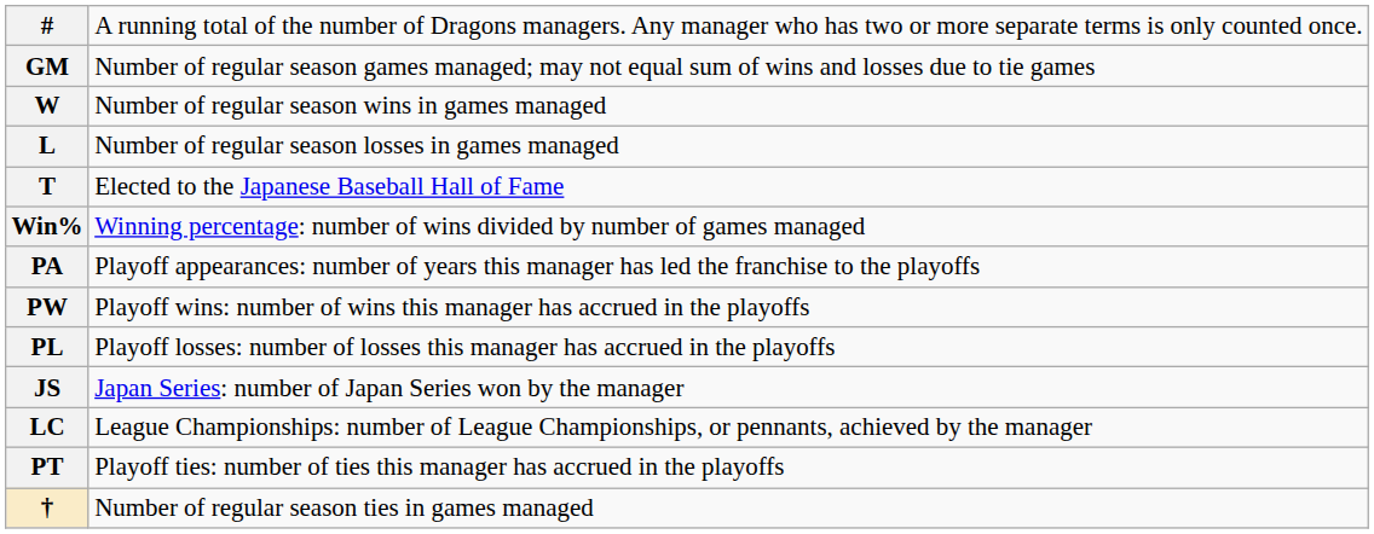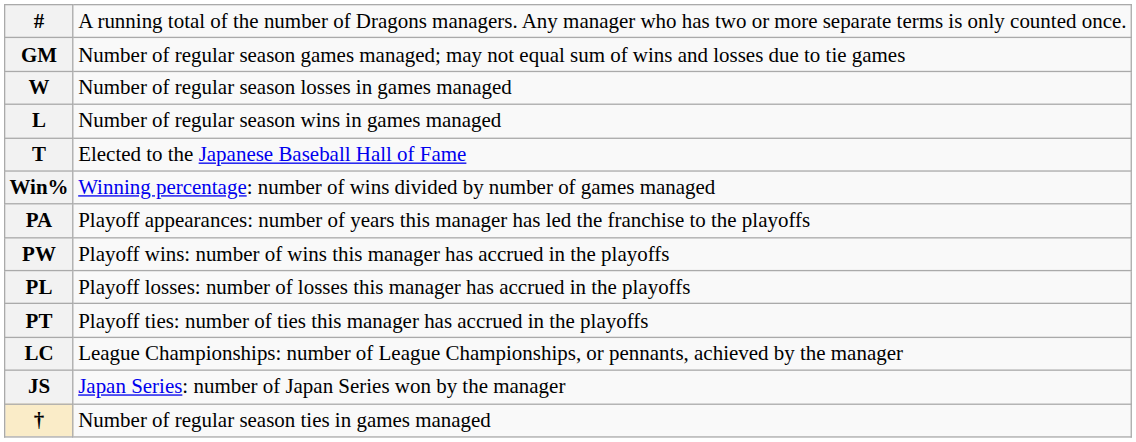 <table class="wikitable">
 <tr>
 <th scope="row" align="center">#</th>
 <td>A running total of the number of Dragons managers. Any manager who has two or more separate terms is only counted once.</td>
 </tr>
 <tr>
 <th scope="row" align="center">GM</th>
 <td>Number of regular season games managed; may not equal sum of wins and losses due to tie games</td>
 </tr>
 <tr>
 <th scope="row" align="center">W</th>
-<td>Number of regular season wins in games managed</td>
+<td>Number of regular season losses in games managed</td>
 </tr>
 <tr>
 <th scope="row" align="center">L</th>
-<td>Number of regular season losses in games managed</td>
+<td>Number of regular season wins in games managed</td>
 </tr>
 <tr>
 <th scope="row" align="center">T</th>
 <td>Elected to the <a href='#'>Japanese Baseball Hall of Fame</a></td>
 </tr>
 <tr>
 <th scope="row" align="center">Win%</th>
 <td><a href='#'>Winning percentage</a>: number of wins divided by number of games managed</td>
 </tr>
 <tr>
 <th scope="row" align="center">PA</th>
 <td>Playoff appearances: number of years this manager has led the franchise to the playoffs</td>
 </tr>
 <tr>
 <th scope="row" align="center">PW</th>
 <td>Playoff wins: number of wins this manager has accrued in the playoffs</td>
 </tr>
 <tr>
 <th scope="row" align="center">PL</th>
 <td>Playoff losses: number of losses this manager has accrued in the playoffs</td>
 </tr>
 <tr>
-<th scope="row" align="center">JS</th>
-<td><a href='#'>Japan Series</a>: number of Japan Series won by the manager</td>
+<th scope="row" align="center">PT</th>
+<td>Playoff ties: number of ties this manager has accrued in the playoffs</td>
 </tr>
 <tr>
 <th scope="row" align="center">LC</th>
 <td>League Championships: number of League Championships, or pennants, achieved by the manager</td>
 </tr>
 <tr>
-<th scope="row" align="center">PT</th>
-<td>Playoff ties: number of ties this manager has accrued in the playoffs</td>
+<th scope="row" align="center">JS</th>
+<td><a href='#'>Japan Series</a>: number of Japan Series won by the manager</td>
 </tr>
 <tr>
 <th scope="row" align="center" style="background: #faecc8">†</th>
 <td>Number of regular season ties in games managed</td>
 </tr>
 </table>
